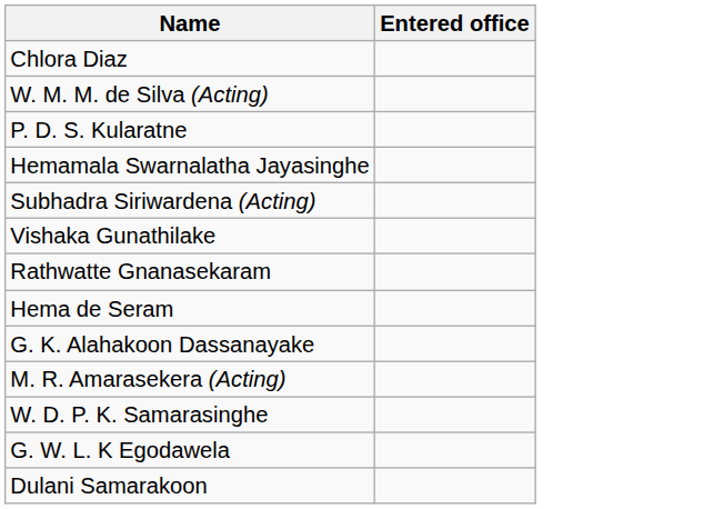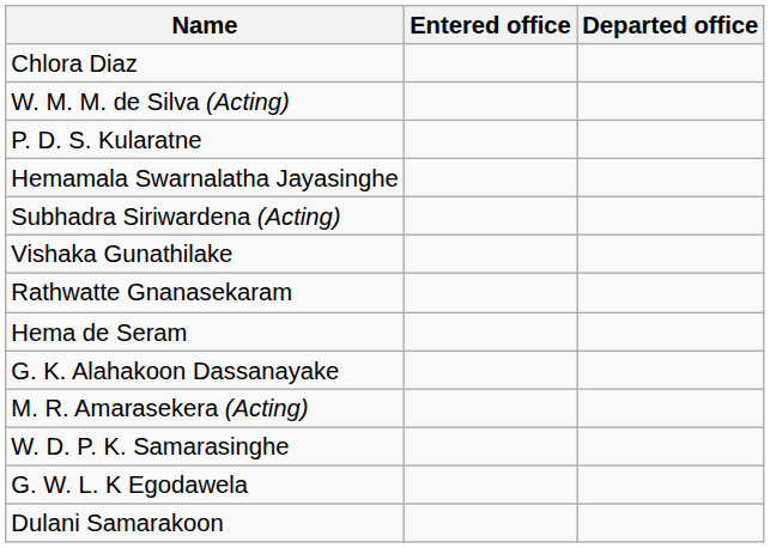 <table class="wikitable" style="font-size: 95%;">
 <tr>
 <th>Name</th>
 <th>Entered office</th>
+<th>Departed office</th>
 </tr>
 <tr>
 <td>Chlora Diaz</td>
+<td></td>
 <td></td>
 </tr>
 <tr>
 <td>W. M. M. de Silva <em>(Acting)</em></td>
 <td></td>
+<td></td>
 </tr>
 <tr>
 <td>P. D. S. Kularatne</td>
+<td></td>
 <td></td>
 </tr>
 <tr>
 <td>Hemamala Swarnalatha Jayasinghe</td>
 <td></td>
+<td></td>
 </tr>
 <tr>
 <td>Subhadra Siriwardena <em>(Acting)</em></td>
+<td></td>
 <td></td>
 </tr>
 <tr>
 <td>Vishaka Gunathilake</td>
 <td></td>
+<td></td>
 </tr>
 <tr>
 <td>Rathwatte Gnanasekaram</td>
+<td></td>
 <td></td>
 </tr>
 <tr>
 <td>Hema de Seram</td>
 <td></td>
+<td></td>
 </tr>
 <tr>
 <td>G. K. Alahakoon Dassanayake</td>
+<td></td>
 <td></td>
 </tr>
 <tr>
 <td>M. R. Amarasekera <em>(Acting)</em></td>
 <td></td>
+<td></td>
 </tr>
 <tr>
 <td>W. D. P. K. Samarasinghe</td>
+<td></td>
 <td></td>
 </tr>
 <tr>
 <td>G. W. L. K Egodawela</td>
 <td></td>
+<td></td>
 </tr>
 <tr>
 <td>Dulani Samarakoon</td>
 <td></td>
+<td></td>
 </tr>
 </table>
